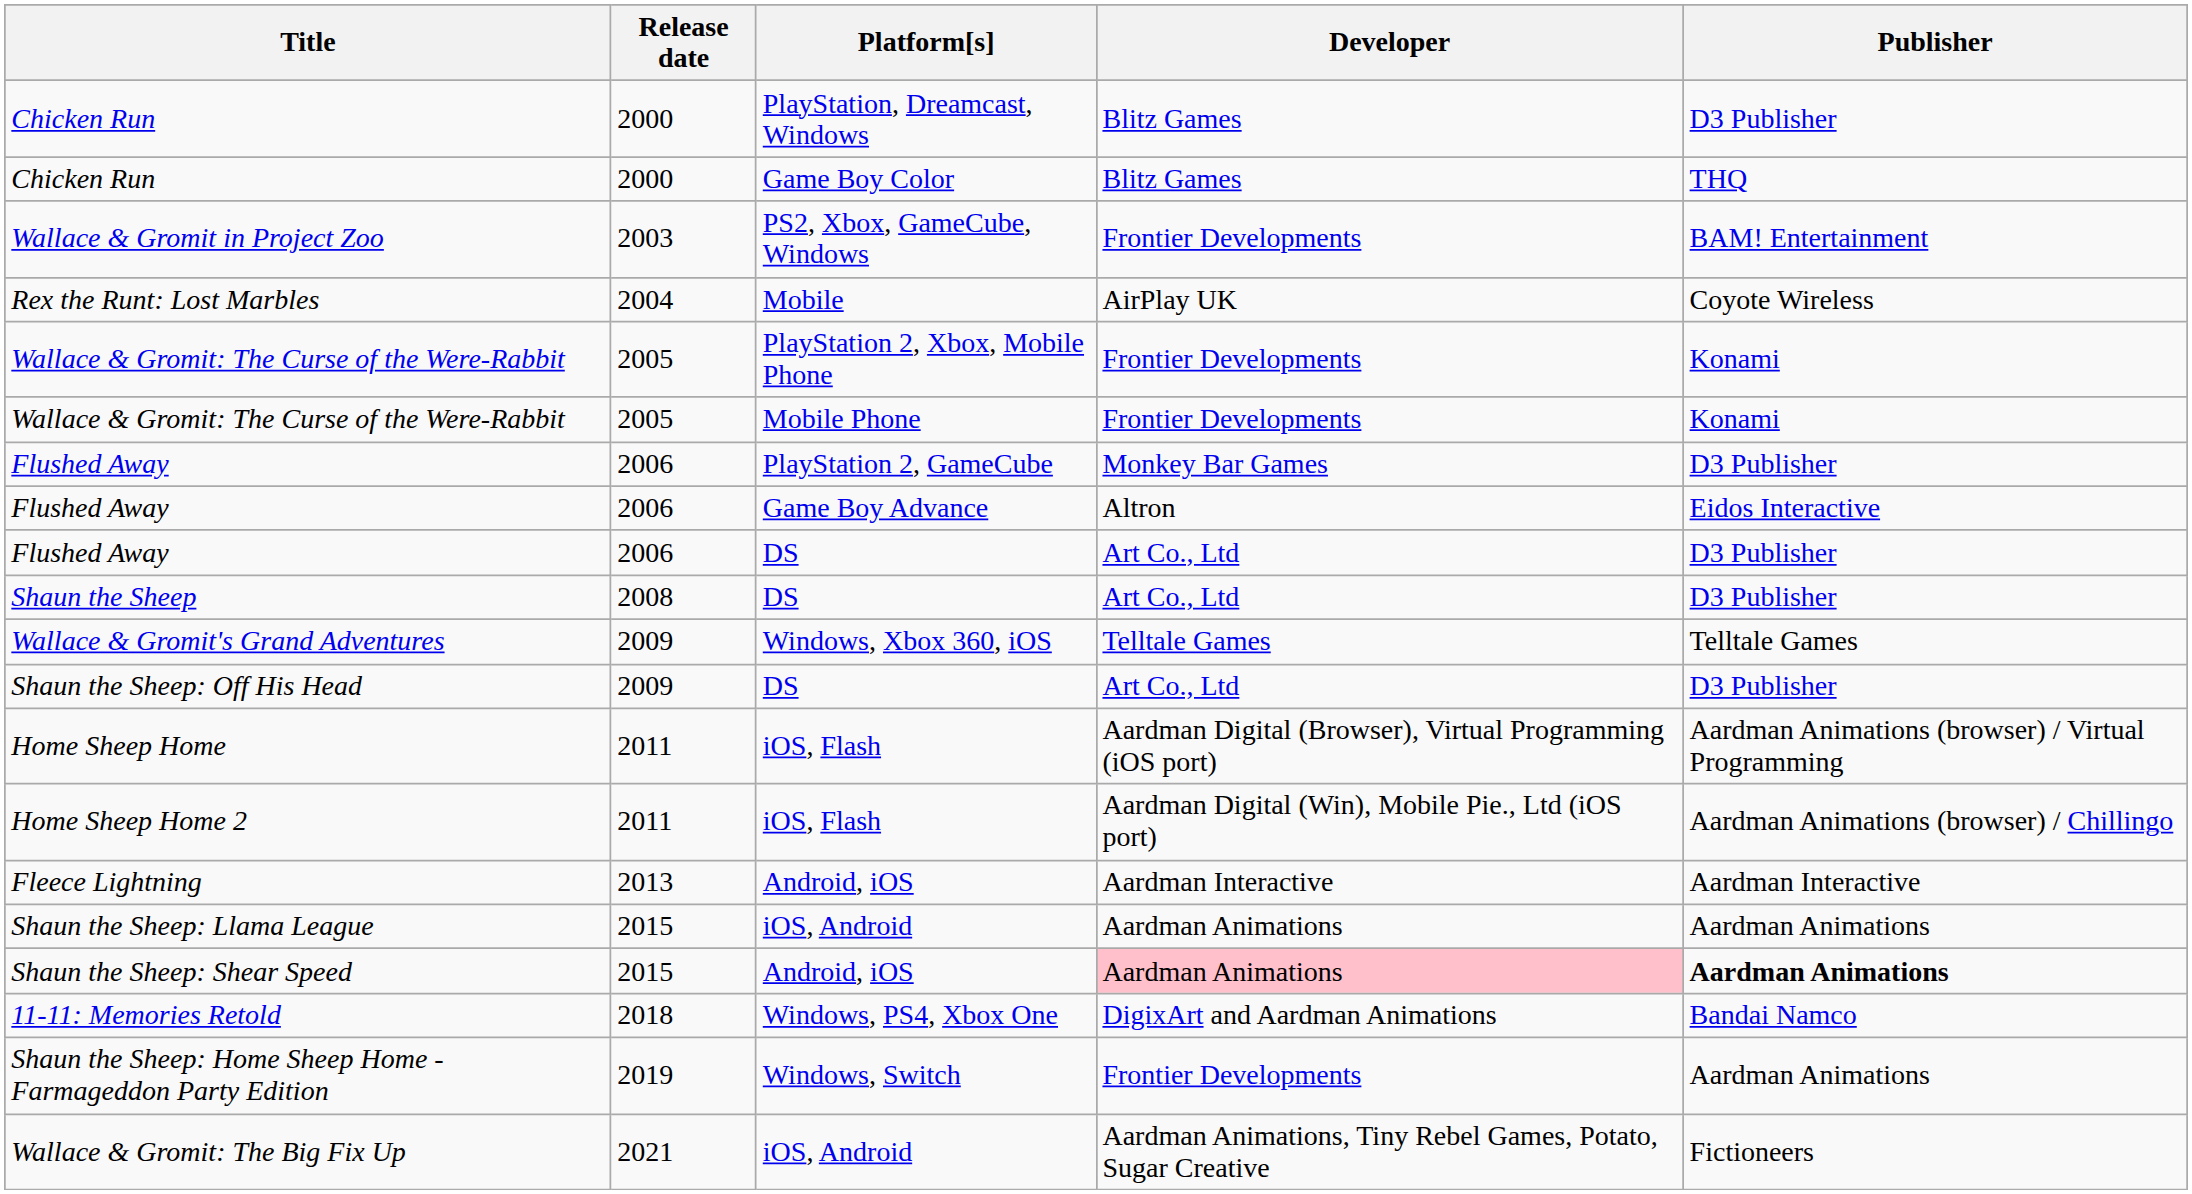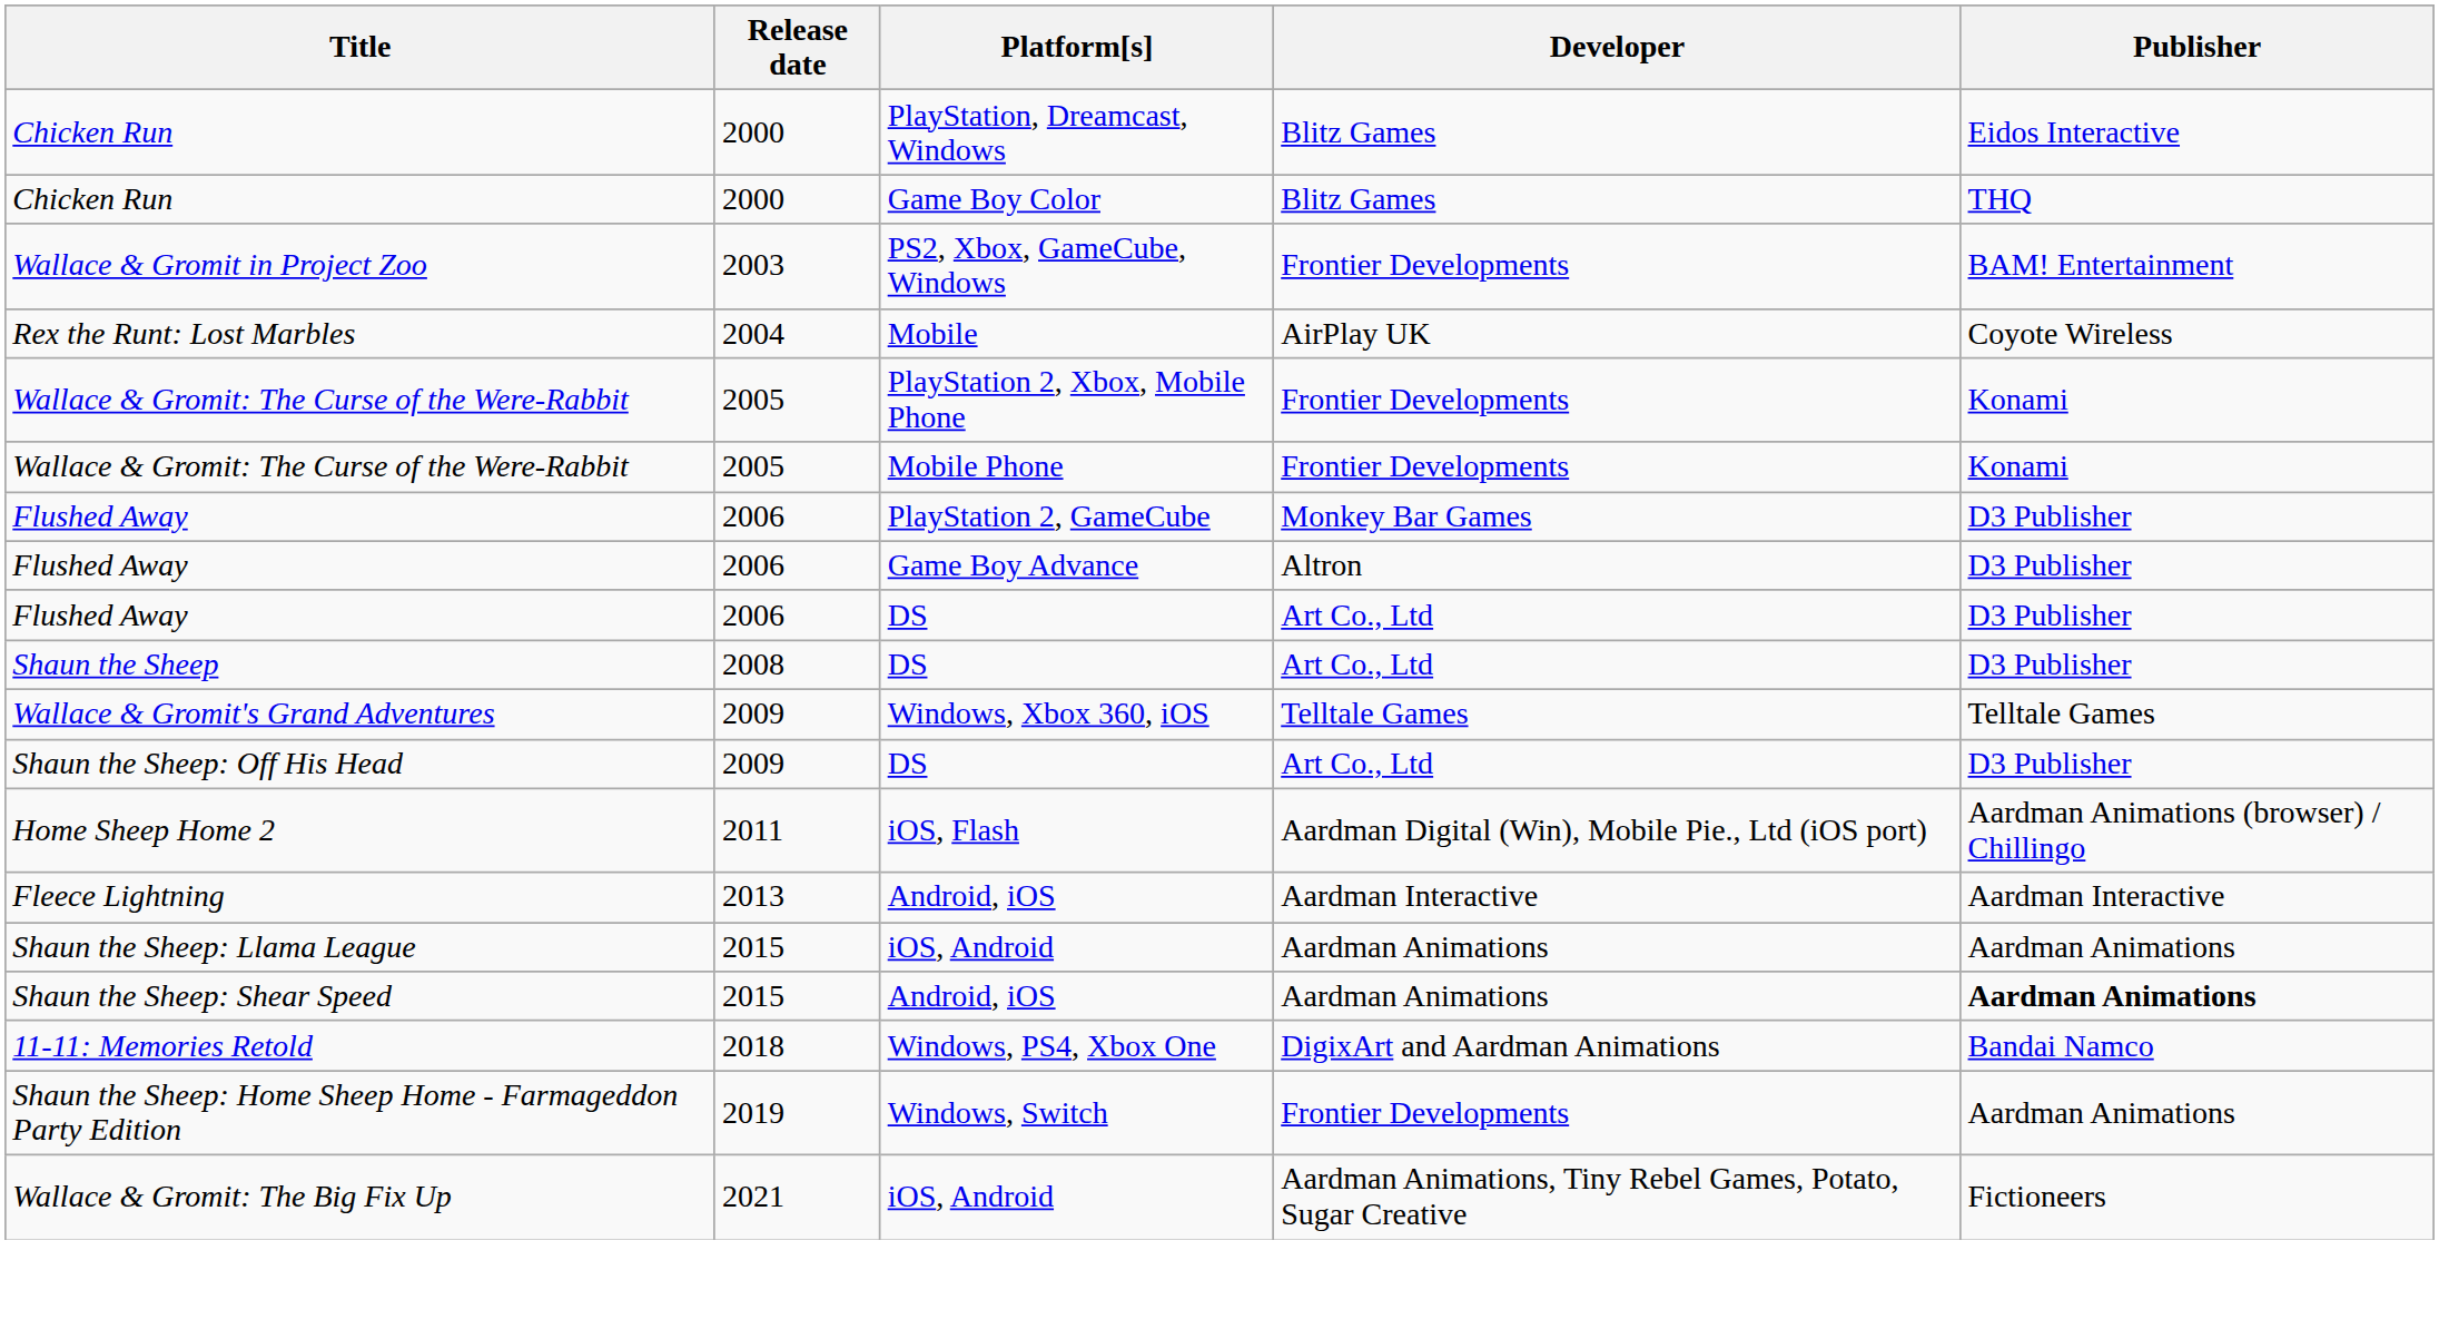 <table class="wikitable sortable">
 <tr>
 <th>Title</th>
 <th>Release date</th>
 <th>Platform[s]</th>
 <th>Developer</th>
 <th>Publisher</th>
 </tr>
 <tr>
 <td><em><a href='#'>Chicken Run</a></em></td>
 <td>2000</td>
 <td><a href='#'>PlayStation</a>, <a href='#'>Dreamcast</a>, <a href='#'>Windows</a></td>
 <td><a href='#'>Blitz Games</a></td>
-<td><a href='#'>D3 Publisher</a></td>
+<td><a href='#'>Eidos Interactive</a></td>
 </tr>
 <tr>
 <td><em>Chicken Run</em></td>
 <td>2000</td>
 <td><a href='#'>Game Boy Color</a></td>
 <td><a href='#'>Blitz Games</a></td>
 <td><a href='#'>THQ</a></td>
 </tr>
 <tr>
 <td><em><a href='#'>Wallace & Gromit in Project Zoo</a></em></td>
 <td>2003</td>
 <td><a href='#'>PS2</a>, <a href='#'>Xbox</a>, <a href='#'>GameCube</a>, <a href='#'>Windows</a></td>
 <td><a href='#'>Frontier Developments</a></td>
 <td><a href='#'>BAM! Entertainment</a></td>
 </tr>
 <tr>
 <td><em>Rex the Runt: Lost Marbles</em></td>
 <td>2004</td>
 <td><a href='#'>Mobile</a></td>
 <td>AirPlay UK</td>
 <td>Coyote Wireless</td>
 </tr>
 <tr>
 <td><em><a href='#'>Wallace & Gromit: The Curse of the Were-Rabbit</a></em></td>
 <td>2005</td>
 <td><a href='#'>PlayStation 2</a>, <a href='#'>Xbox</a>, <a href='#'>Mobile Phone</a></td>
 <td><a href='#'>Frontier Developments</a></td>
 <td><a href='#'>Konami</a></td>
 </tr>
 <tr>
 <td><em>Wallace & Gromit: The Curse of the Were-Rabbit</em></td>
 <td>2005</td>
 <td><a href='#'>Mobile Phone</a></td>
 <td><a href='#'>Frontier Developments</a></td>
 <td><a href='#'>Konami</a></td>
 </tr>
 <tr>
 <td><em><a href='#'>Flushed Away</a></em></td>
 <td>2006</td>
 <td><a href='#'>PlayStation 2</a>, <a href='#'>GameCube</a></td>
 <td><a href='#'>Monkey Bar Games</a></td>
 <td><a href='#'>D3 Publisher</a></td>
 </tr>
 <tr>
 <td><em>Flushed Away</em></td>
 <td>2006</td>
 <td><a href='#'>Game Boy Advance</a></td>
 <td>Altron</td>
-<td><a href='#'>Eidos Interactive</a></td>
+<td><a href='#'>D3 Publisher</a></td>
 </tr>
 <tr>
 <td><em>Flushed Away</em></td>
 <td>2006</td>
 <td><a href='#'>DS</a></td>
 <td><a href='#'>Art Co., Ltd</a></td>
 <td><a href='#'>D3 Publisher</a></td>
 </tr>
 <tr>
 <td><em><a href='#'>Shaun the Sheep</a></em></td>
 <td>2008</td>
 <td><a href='#'>DS</a></td>
 <td><a href='#'>Art Co., Ltd</a></td>
 <td><a href='#'>D3 Publisher</a></td>
 </tr>
 <tr>
 <td><em><a href='#'>Wallace & Gromit's Grand Adventures</a></em></td>
 <td>2009</td>
 <td><a href='#'>Windows</a>, <a href='#'>Xbox 360</a>, <a href='#'>iOS</a></td>
 <td><a href='#'>Telltale Games</a></td>
 <td>Telltale Games</td>
 </tr>
 <tr>
 <td><em>Shaun the Sheep: Off His Head</em></td>
 <td>2009</td>
 <td><a href='#'>DS</a></td>
 <td><a href='#'>Art Co., Ltd</a></td>
 <td><a href='#'>D3 Publisher</a></td>
 </tr>
 <tr>
-<td><em>Home Sheep Home</em></td>
-<td>2011</td>
-<td><a href='#'>iOS</a>, <a href='#'>Flash</a></td>
-<td>Aardman Digital (Browser), Virtual Programming (iOS port)</td>
-<td>Aardman Animations (browser) / Virtual Programming</td>
-</tr>
-<tr>
 <td><em>Home Sheep Home 2</em></td>
 <td>2011</td>
 <td><a href='#'>iOS</a>, <a href='#'>Flash</a></td>
 <td>Aardman Digital (Win), Mobile Pie., Ltd (iOS port)</td>
 <td>Aardman Animations (browser) / <a href='#'>Chillingo</a></td>
 </tr>
 <tr>
 <td><em>Fleece Lightning</em></td>
 <td>2013</td>
 <td><a href='#'>Android</a>, <a href='#'>iOS</a></td>
 <td>Aardman Interactive</td>
 <td>Aardman Interactive</td>
 </tr>
 <tr>
 <td><em>Shaun the Sheep: Llama League</em></td>
 <td>2015</td>
 <td><a href='#'>iOS</a>, <a href='#'>Android</a></td>
 <td>Aardman Animations</td>
 <td>Aardman Animations</td>
 </tr>
 <tr>
 <td><em>Shaun the Sheep: Shear Speed</em></td>
 <td>2015</td>
 <td><a href='#'>Android</a>, <a href='#'>iOS</a></td>
-<td style="background: pink;">Aardman Animations</td>
+<td>Aardman Animations</td>
 <td><strong>Aardman Animations</strong></td>
 </tr>
 <tr>
 <td><em><a href='#'>11-11: Memories Retold</a></em></td>
 <td>2018</td>
 <td><a href='#'>Windows</a>, <a href='#'>PS4</a>, <a href='#'>Xbox One</a></td>
 <td><a href='#'>DigixArt</a> and Aardman Animations</td>
 <td><a href='#'>Bandai Namco</a></td>
 </tr>
 <tr>
 <td><em>Shaun the Sheep: Home Sheep Home - Farmageddon Party Edition</em></td>
 <td>2019</td>
 <td><a href='#'>Windows</a>, <a href='#'>Switch</a></td>
 <td><a href='#'>Frontier Developments</a></td>
 <td>Aardman Animations</td>
 </tr>
 <tr>
 <td><em>Wallace & Gromit: The Big Fix Up</em></td>
 <td>2021</td>
 <td><a href='#'>iOS</a>, <a href='#'>Android</a></td>
 <td>Aardman Animations, Tiny Rebel Games, Potato, Sugar Creative</td>
 <td>Fictioneers</td>
 </tr>
 </table>
